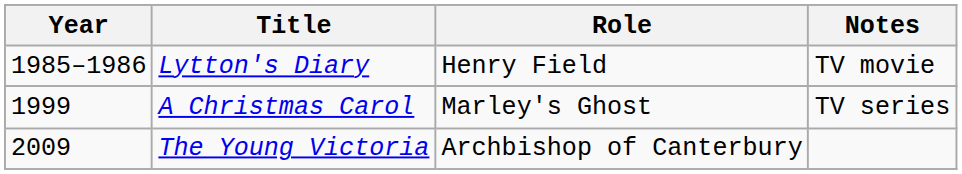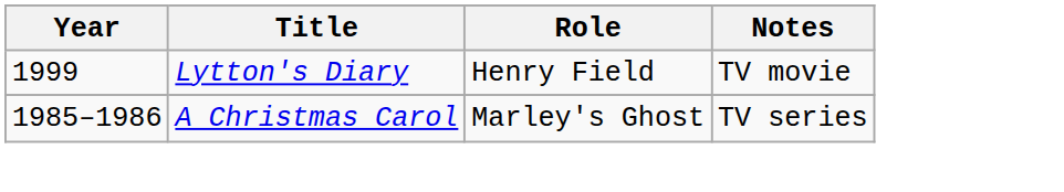 <table class="wikitable">
 <tr>
 <th>Year</th>
 <th>Title</th>
 <th>Role</th>
 <th>Notes</th>
 </tr>
 <tr>
-<td>1985–1986</td>
+<td>1999</td>
 <td><em><a href='#'>Lytton's Diary</a></em></td>
 <td>Henry Field</td>
 <td>TV movie</td>
 </tr>
 <tr>
-<td>1999</td>
+<td>1985–1986</td>
 <td><em><a href='#'>A Christmas Carol</a></em></td>
 <td>Marley's Ghost</td>
 <td>TV series</td>
 </tr>
-<tr>
-<td>2009</td>
-<td><em><a href='#'>The Young Victoria</a></em></td>
-<td>Archbishop of Canterbury</td>
-<td></td>
-</tr>
 </table>
